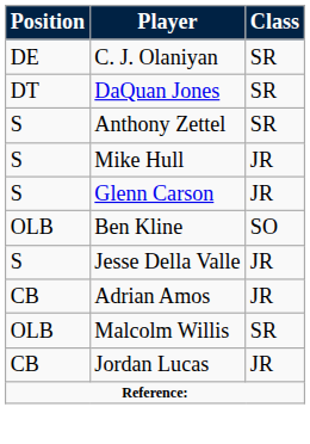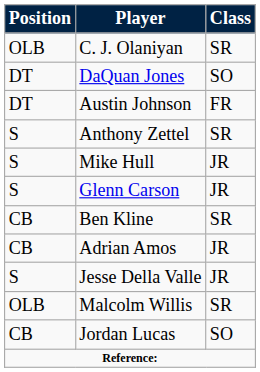 <table class="wikitable">
 <tr>
 <th style="background:#024; color:#fff;">Position</th>
 <th style="background:#024; color:#fff;">Player</th>
 <th style="background:#024; color:#fff;">Class</th>
 </tr>
 <tr>
-<td>DE</td>
+<td>OLB</td>
 <td>C. J. Olaniyan</td>
 <td>SR</td>
 </tr>
 <tr>
 <td>DT</td>
 <td><a href='#'>DaQuan Jones</a></td>
-<td>SR</td>
+<td>SO</td>
+</tr>
+<tr>
+<td>DT</td>
+<td>Austin Johnson</td>
+<td>FR</td>
 </tr>
 <tr>
 <td>S</td>
 <td>Anthony Zettel</td>
 <td>SR</td>
 </tr>
 <tr>
 <td>S</td>
 <td>Mike Hull</td>
 <td>JR</td>
 </tr>
 <tr>
 <td>S</td>
 <td><a href='#'>Glenn Carson</a></td>
 <td>JR</td>
 </tr>
 <tr>
-<td>OLB</td>
+<td>CB</td>
 <td>Ben Kline</td>
-<td>SO</td>
+<td>SR</td>
+</tr>
+<tr>
+<td>CB</td>
+<td>Adrian Amos</td>
+<td>JR</td>
 </tr>
 <tr>
 <td>S</td>
 <td>Jesse Della Valle</td>
-<td>JR</td>
-</tr>
-<tr>
-<td>CB</td>
-<td>Adrian Amos</td>
 <td>JR</td>
 </tr>
 <tr>
 <td>OLB</td>
 <td>Malcolm Willis</td>
 <td>SR</td>
 </tr>
 <tr>
 <td>CB</td>
 <td>Jordan Lucas</td>
-<td>JR</td>
+<td>SO</td>
 </tr>
 <tr>
 <td colspan="3"  style="font-size:8pt; text-align:center;"><strong>Reference:</strong></td>
 </tr>
 </table>
